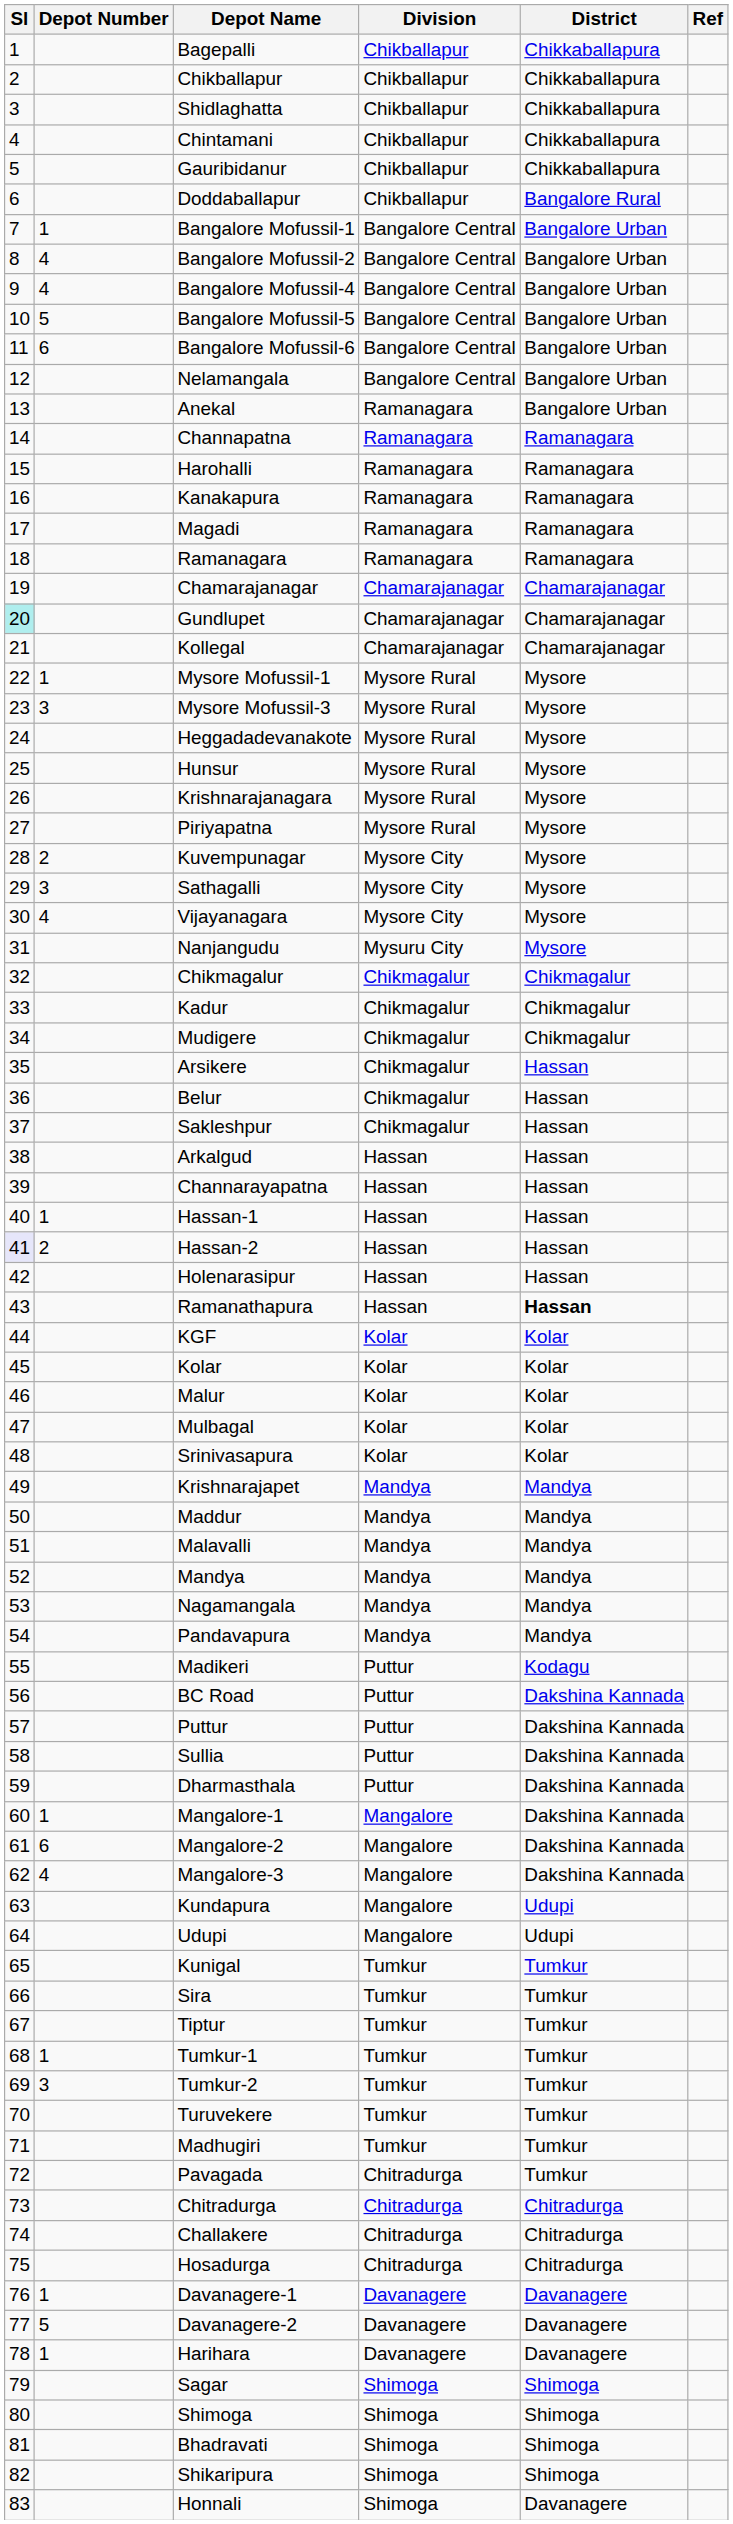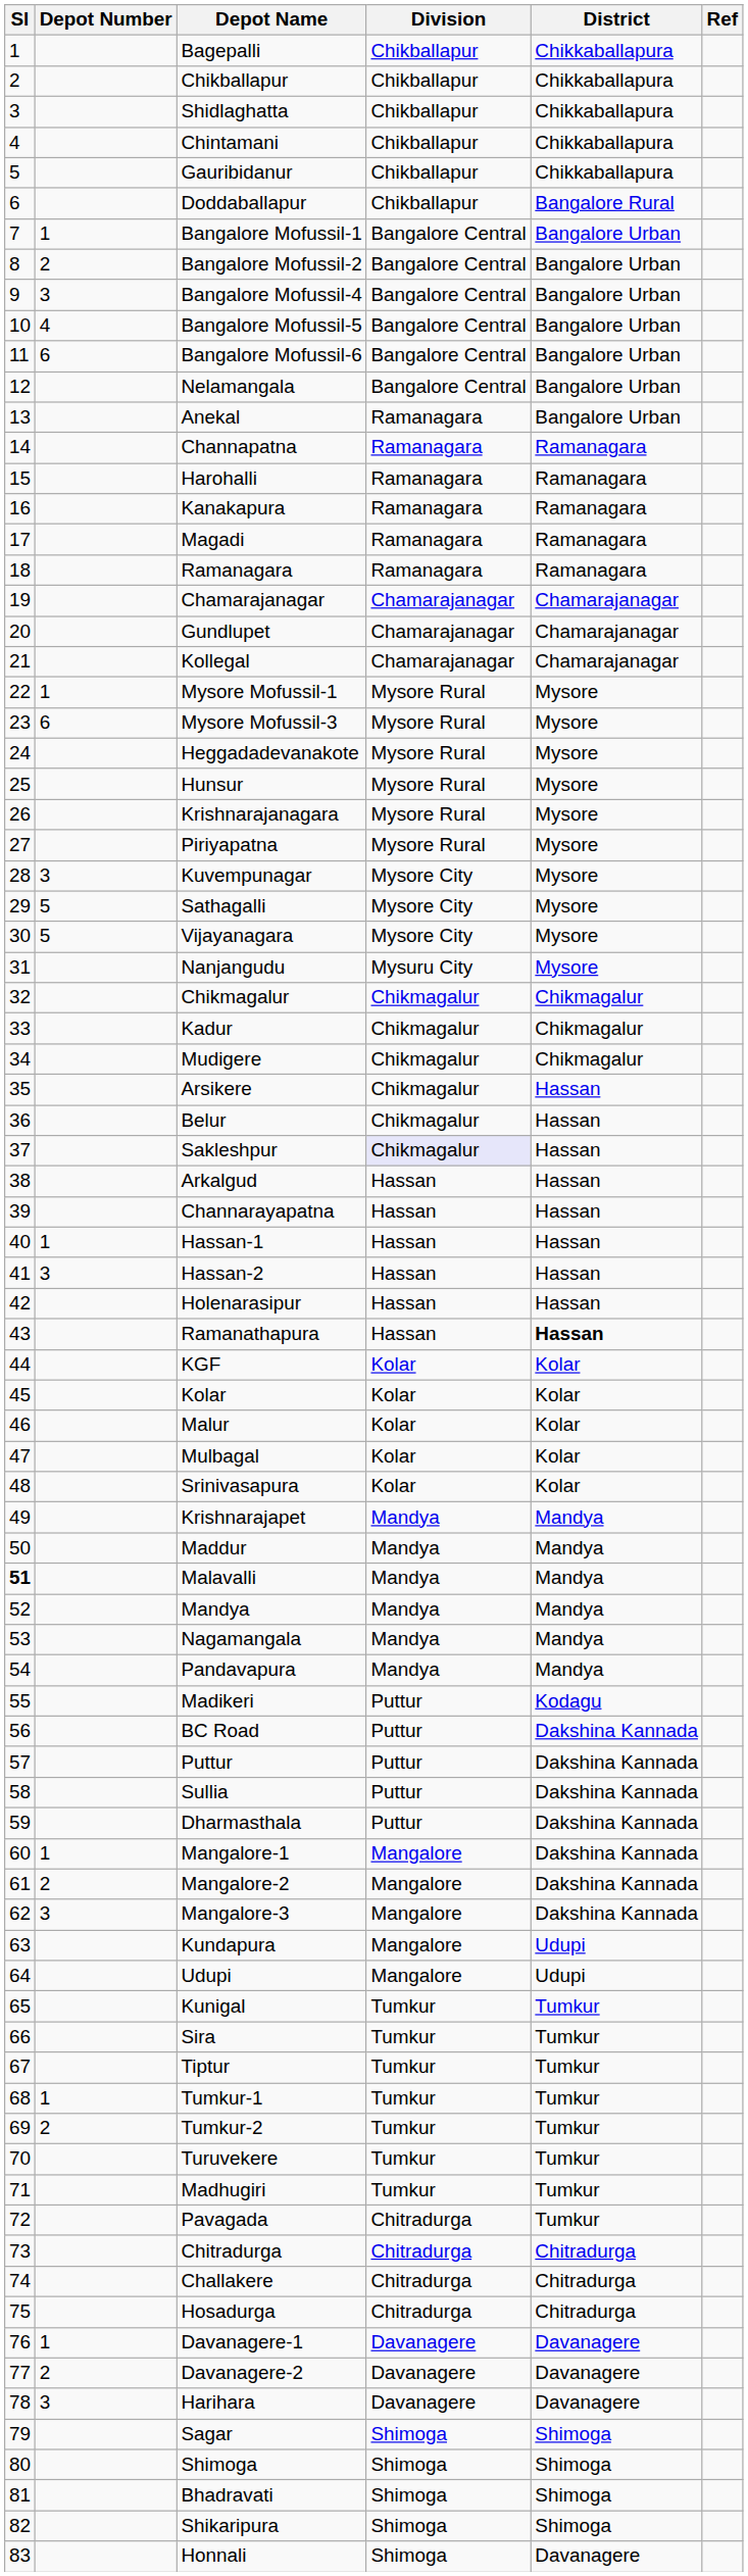 <table class="wikitable sortable">
 <tr>
 <th>Sl</th>
 <th>Depot Number</th>
 <th>Depot Name</th>
 <th>Division</th>
 <th>District</th>
 <th>Ref</th>
 </tr>
 <tr>
 <td>1</td>
 <td></td>
 <td>Bagepalli</td>
 <td><a href='#'>Chikballapur</a></td>
 <td><a href='#'>Chikkaballapura</a></td>
 <td></td>
 </tr>
 <tr>
 <td>2</td>
 <td></td>
 <td>Chikballapur</td>
 <td>Chikballapur</td>
 <td>Chikkaballapura</td>
 <td></td>
 </tr>
 <tr>
 <td>3</td>
 <td></td>
 <td>Shidlaghatta</td>
 <td>Chikballapur</td>
 <td>Chikkaballapura</td>
 <td></td>
 </tr>
 <tr>
 <td>4</td>
 <td></td>
 <td>Chintamani</td>
 <td>Chikballapur</td>
 <td>Chikkaballapura</td>
 <td></td>
 </tr>
 <tr>
 <td>5</td>
 <td></td>
 <td>Gauribidanur</td>
 <td>Chikballapur</td>
 <td>Chikkaballapura</td>
 <td></td>
 </tr>
 <tr>
 <td>6</td>
 <td></td>
 <td>Doddaballapur</td>
 <td>Chikballapur</td>
 <td><a href='#'>Bangalore Rural</a></td>
 <td></td>
 </tr>
 <tr>
 <td>7</td>
 <td>1</td>
 <td>Bangalore Mofussil-1</td>
 <td>Bangalore Central</td>
 <td><a href='#'>Bangalore Urban</a></td>
 <td></td>
 </tr>
 <tr>
 <td>8</td>
-<td>4</td>
+<td>2</td>
 <td>Bangalore Mofussil-2</td>
 <td>Bangalore Central</td>
 <td>Bangalore Urban</td>
 <td></td>
 </tr>
 <tr>
 <td>9</td>
-<td>4</td>
+<td>3</td>
 <td>Bangalore Mofussil-4</td>
 <td>Bangalore Central</td>
 <td>Bangalore Urban</td>
 <td></td>
 </tr>
 <tr>
 <td>10</td>
-<td>5</td>
+<td>4</td>
 <td>Bangalore Mofussil-5</td>
 <td>Bangalore Central</td>
 <td>Bangalore Urban</td>
 <td></td>
 </tr>
 <tr>
 <td>11</td>
 <td>6</td>
 <td>Bangalore Mofussil-6</td>
 <td>Bangalore Central</td>
 <td>Bangalore Urban</td>
 <td></td>
 </tr>
 <tr>
 <td>12</td>
 <td></td>
 <td>Nelamangala</td>
 <td>Bangalore Central</td>
 <td>Bangalore Urban</td>
 <td></td>
 </tr>
 <tr>
 <td>13</td>
 <td></td>
 <td>Anekal</td>
 <td>Ramanagara</td>
 <td>Bangalore Urban</td>
 <td></td>
 </tr>
 <tr>
 <td>14</td>
 <td></td>
 <td>Channapatna</td>
 <td><a href='#'>Ramanagara</a></td>
 <td><a href='#'>Ramanagara</a></td>
 <td></td>
 </tr>
 <tr>
 <td>15</td>
 <td></td>
 <td>Harohalli</td>
 <td>Ramanagara</td>
 <td>Ramanagara</td>
 <td></td>
 </tr>
 <tr>
 <td>16</td>
 <td></td>
 <td>Kanakapura</td>
 <td>Ramanagara</td>
 <td>Ramanagara</td>
 <td></td>
 </tr>
 <tr>
 <td>17</td>
 <td></td>
 <td>Magadi</td>
 <td>Ramanagara</td>
 <td>Ramanagara</td>
 <td></td>
 </tr>
 <tr>
 <td>18</td>
 <td></td>
 <td>Ramanagara</td>
 <td>Ramanagara</td>
 <td>Ramanagara</td>
 <td></td>
 </tr>
 <tr>
 <td>19</td>
 <td></td>
 <td>Chamarajanagar</td>
 <td><a href='#'>Chamarajanagar</a></td>
 <td><a href='#'>Chamarajanagar</a></td>
 <td></td>
 </tr>
 <tr>
-<td style="background: paleturquoise;">20</td>
+<td>20</td>
 <td></td>
 <td>Gundlupet</td>
 <td>Chamarajanagar</td>
 <td>Chamarajanagar</td>
 <td></td>
 </tr>
 <tr>
 <td>21</td>
 <td></td>
 <td>Kollegal</td>
 <td>Chamarajanagar</td>
 <td>Chamarajanagar</td>
 <td></td>
 </tr>
 <tr>
 <td>22</td>
 <td>1</td>
 <td>Mysore Mofussil-1</td>
 <td>Mysore Rural</td>
 <td>Mysore</td>
 <td></td>
 </tr>
 <tr>
 <td>23</td>
-<td>3</td>
+<td>6</td>
 <td>Mysore Mofussil-3</td>
 <td>Mysore Rural</td>
 <td>Mysore</td>
 <td></td>
 </tr>
 <tr>
 <td>24</td>
 <td></td>
 <td>Heggadadevanakote</td>
 <td>Mysore Rural</td>
 <td>Mysore</td>
 <td></td>
 </tr>
 <tr>
 <td>25</td>
 <td></td>
 <td>Hunsur</td>
 <td>Mysore Rural</td>
 <td>Mysore</td>
 <td></td>
 </tr>
 <tr>
 <td>26</td>
 <td></td>
 <td>Krishnarajanagara</td>
 <td>Mysore Rural</td>
 <td>Mysore</td>
 <td></td>
 </tr>
 <tr>
 <td>27</td>
 <td></td>
 <td>Piriyapatna</td>
 <td>Mysore Rural</td>
 <td>Mysore</td>
 <td></td>
 </tr>
 <tr>
 <td>28</td>
-<td>2</td>
+<td>3</td>
 <td>Kuvempunagar</td>
 <td>Mysore City</td>
 <td>Mysore</td>
 <td></td>
 </tr>
 <tr>
 <td>29</td>
-<td>3</td>
+<td>5</td>
 <td>Sathagalli</td>
 <td>Mysore City</td>
 <td>Mysore</td>
 <td></td>
 </tr>
 <tr>
 <td>30</td>
-<td>4</td>
+<td>5</td>
 <td>Vijayanagara</td>
 <td>Mysore City</td>
 <td>Mysore</td>
 <td></td>
 </tr>
 <tr>
 <td>31</td>
 <td></td>
 <td>Nanjangudu</td>
 <td>Mysuru City</td>
 <td><a href='#'>Mysore</a></td>
 <td></td>
 </tr>
 <tr>
 <td>32</td>
 <td></td>
 <td>Chikmagalur</td>
 <td><a href='#'>Chikmagalur</a></td>
 <td><a href='#'>Chikmagalur</a></td>
 <td></td>
 </tr>
 <tr>
 <td>33</td>
 <td></td>
 <td>Kadur</td>
 <td>Chikmagalur</td>
 <td>Chikmagalur</td>
 <td></td>
 </tr>
 <tr>
 <td>34</td>
 <td></td>
 <td>Mudigere</td>
 <td>Chikmagalur</td>
 <td>Chikmagalur</td>
 <td></td>
 </tr>
 <tr>
 <td>35</td>
 <td></td>
 <td>Arsikere</td>
 <td>Chikmagalur</td>
 <td><a href='#'>Hassan</a></td>
 <td></td>
 </tr>
 <tr>
 <td>36</td>
 <td></td>
 <td>Belur</td>
 <td>Chikmagalur</td>
 <td>Hassan</td>
 <td></td>
 </tr>
 <tr>
 <td>37</td>
 <td></td>
 <td>Sakleshpur</td>
-<td>Chikmagalur</td>
+<td style="background: lavender;">Chikmagalur</td>
 <td>Hassan</td>
 <td></td>
 </tr>
 <tr>
 <td>38</td>
 <td></td>
 <td>Arkalgud</td>
 <td>Hassan</td>
 <td>Hassan</td>
 <td></td>
 </tr>
 <tr>
 <td>39</td>
 <td></td>
 <td>Channarayapatna</td>
 <td>Hassan</td>
 <td>Hassan</td>
 <td></td>
 </tr>
 <tr>
 <td>40</td>
 <td>1</td>
 <td>Hassan-1</td>
 <td>Hassan</td>
 <td>Hassan</td>
 <td></td>
 </tr>
 <tr>
-<td style="background: lavender;">41</td>
-<td>2</td>
+<td>41</td>
+<td>3</td>
 <td>Hassan-2</td>
 <td>Hassan</td>
 <td>Hassan</td>
 <td></td>
 </tr>
 <tr>
 <td>42</td>
 <td></td>
 <td>Holenarasipur</td>
 <td>Hassan</td>
 <td>Hassan</td>
 <td></td>
 </tr>
 <tr>
 <td>43</td>
 <td></td>
 <td>Ramanathapura</td>
 <td>Hassan</td>
 <td><strong>Hassan</strong></td>
 <td></td>
 </tr>
 <tr>
 <td>44</td>
 <td></td>
 <td>KGF</td>
 <td><a href='#'>Kolar</a></td>
 <td><a href='#'>Kolar</a></td>
 <td></td>
 </tr>
 <tr>
 <td>45</td>
 <td></td>
 <td>Kolar</td>
 <td>Kolar</td>
 <td>Kolar</td>
 <td></td>
 </tr>
 <tr>
 <td>46</td>
 <td></td>
 <td>Malur</td>
 <td>Kolar</td>
 <td>Kolar</td>
 <td></td>
 </tr>
 <tr>
 <td>47</td>
 <td></td>
 <td>Mulbagal</td>
 <td>Kolar</td>
 <td>Kolar</td>
 <td></td>
 </tr>
 <tr>
 <td>48</td>
 <td></td>
 <td>Srinivasapura</td>
 <td>Kolar</td>
 <td>Kolar</td>
 <td></td>
 </tr>
 <tr>
 <td>49</td>
 <td></td>
 <td>Krishnarajapet</td>
 <td><a href='#'>Mandya</a></td>
 <td><a href='#'>Mandya</a></td>
 <td></td>
 </tr>
 <tr>
 <td>50</td>
 <td></td>
 <td>Maddur</td>
 <td>Mandya</td>
 <td>Mandya</td>
 <td></td>
 </tr>
 <tr>
-<td>51</td>
+<td><strong>51</strong></td>
 <td></td>
 <td>Malavalli</td>
 <td>Mandya</td>
 <td>Mandya</td>
 <td></td>
 </tr>
 <tr>
 <td>52</td>
 <td></td>
 <td>Mandya</td>
 <td>Mandya</td>
 <td>Mandya</td>
 <td></td>
 </tr>
 <tr>
 <td>53</td>
 <td></td>
 <td>Nagamangala</td>
 <td>Mandya</td>
 <td>Mandya</td>
 <td></td>
 </tr>
 <tr>
 <td>54</td>
 <td></td>
 <td>Pandavapura</td>
 <td>Mandya</td>
 <td>Mandya</td>
 <td></td>
 </tr>
 <tr>
 <td>55</td>
 <td></td>
 <td>Madikeri</td>
 <td>Puttur</td>
 <td><a href='#'>Kodagu</a></td>
 <td></td>
 </tr>
 <tr>
 <td>56</td>
 <td></td>
 <td>BC Road</td>
 <td>Puttur</td>
 <td><a href='#'>Dakshina Kannada</a></td>
 <td></td>
 </tr>
 <tr>
 <td>57</td>
 <td></td>
 <td>Puttur</td>
 <td>Puttur</td>
 <td>Dakshina Kannada</td>
 <td></td>
 </tr>
 <tr>
 <td>58</td>
 <td></td>
 <td>Sullia</td>
 <td>Puttur</td>
 <td>Dakshina Kannada</td>
 <td></td>
 </tr>
 <tr>
 <td>59</td>
 <td></td>
 <td>Dharmasthala</td>
 <td>Puttur</td>
 <td>Dakshina Kannada</td>
 <td></td>
 </tr>
 <tr>
 <td>60</td>
 <td>1</td>
 <td>Mangalore-1</td>
 <td><a href='#'>Mangalore</a></td>
 <td>Dakshina Kannada</td>
 <td></td>
 </tr>
 <tr>
 <td>61</td>
-<td>6</td>
+<td>2</td>
 <td>Mangalore-2</td>
 <td>Mangalore</td>
 <td>Dakshina Kannada</td>
 <td></td>
 </tr>
 <tr>
 <td>62</td>
-<td>4</td>
+<td>3</td>
 <td>Mangalore-3</td>
 <td>Mangalore</td>
 <td>Dakshina Kannada</td>
 <td></td>
 </tr>
 <tr>
 <td>63</td>
 <td></td>
 <td>Kundapura</td>
 <td>Mangalore</td>
 <td><a href='#'>Udupi</a></td>
 <td></td>
 </tr>
 <tr>
 <td>64</td>
 <td></td>
 <td>Udupi</td>
 <td>Mangalore</td>
 <td>Udupi</td>
 <td></td>
 </tr>
 <tr>
 <td>65</td>
 <td></td>
 <td>Kunigal</td>
 <td>Tumkur</td>
 <td><a href='#'>Tumkur</a></td>
 <td></td>
 </tr>
 <tr>
 <td>66</td>
 <td></td>
 <td>Sira</td>
 <td>Tumkur</td>
 <td>Tumkur</td>
 <td></td>
 </tr>
 <tr>
 <td>67</td>
 <td></td>
 <td>Tiptur</td>
 <td>Tumkur</td>
 <td>Tumkur</td>
 <td></td>
 </tr>
 <tr>
 <td>68</td>
 <td>1</td>
 <td>Tumkur-1</td>
 <td>Tumkur</td>
 <td>Tumkur</td>
 <td></td>
 </tr>
 <tr>
 <td>69</td>
-<td>3</td>
+<td>2</td>
 <td>Tumkur-2</td>
 <td>Tumkur</td>
 <td>Tumkur</td>
 <td></td>
 </tr>
 <tr>
 <td>70</td>
 <td></td>
 <td>Turuvekere</td>
 <td>Tumkur</td>
 <td>Tumkur</td>
 <td></td>
 </tr>
 <tr>
 <td>71</td>
 <td></td>
 <td>Madhugiri</td>
 <td>Tumkur</td>
 <td>Tumkur</td>
 <td></td>
 </tr>
 <tr>
 <td>72</td>
 <td></td>
 <td>Pavagada</td>
 <td>Chitradurga</td>
 <td>Tumkur</td>
 <td></td>
 </tr>
 <tr>
 <td>73</td>
 <td></td>
 <td>Chitradurga</td>
 <td><a href='#'>Chitradurga</a></td>
 <td><a href='#'>Chitradurga</a></td>
 <td></td>
 </tr>
 <tr>
 <td>74</td>
 <td></td>
 <td>Challakere</td>
 <td>Chitradurga</td>
 <td>Chitradurga</td>
 <td></td>
 </tr>
 <tr>
 <td>75</td>
 <td></td>
 <td>Hosadurga</td>
 <td>Chitradurga</td>
 <td>Chitradurga</td>
 <td></td>
 </tr>
 <tr>
 <td>76</td>
 <td>1</td>
 <td>Davanagere-1</td>
 <td><a href='#'>Davanagere</a></td>
 <td><a href='#'>Davanagere</a></td>
 <td></td>
 </tr>
 <tr>
 <td>77</td>
-<td>5</td>
+<td>2</td>
 <td>Davanagere-2</td>
 <td>Davanagere</td>
 <td>Davanagere</td>
 <td></td>
 </tr>
 <tr>
 <td>78</td>
-<td>1</td>
+<td>3</td>
 <td>Harihara</td>
 <td>Davanagere</td>
 <td>Davanagere</td>
 <td></td>
 </tr>
 <tr>
 <td>79</td>
 <td></td>
 <td>Sagar</td>
 <td><a href='#'>Shimoga</a></td>
 <td><a href='#'>Shimoga</a></td>
 <td></td>
 </tr>
 <tr>
 <td>80</td>
 <td></td>
 <td>Shimoga</td>
 <td>Shimoga</td>
 <td>Shimoga</td>
 <td></td>
 </tr>
 <tr>
 <td>81</td>
 <td></td>
 <td>Bhadravati</td>
 <td>Shimoga</td>
 <td>Shimoga</td>
 <td></td>
 </tr>
 <tr>
 <td>82</td>
 <td></td>
 <td>Shikaripura</td>
 <td>Shimoga</td>
 <td>Shimoga</td>
 <td></td>
 </tr>
 <tr>
 <td>83</td>
 <td></td>
 <td>Honnali</td>
 <td>Shimoga</td>
 <td>Davanagere</td>
 <td></td>
 </tr>
 </table>
